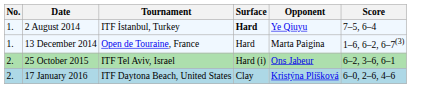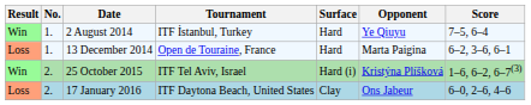 <table class="sortable wikitable" style=font-size:97%>
 <tr>
+<th>Result</th>
 <th>No.</th>
 <th>Date</th>
 <th>Tournament</th>
 <th>Surface</th>
 <th>Opponent</th>
 <th class="unsortable">Score</th>
 </tr>
 <tr style="background:#f0f8ff;">
+<td style="background:#98fb98;">Win</td>
 <td>1.</td>
 <td>2 August 2014</td>
 <td>ITF İstanbul, Turkey</td>
-<td><strong>Hard</strong></td>
+<td>Hard</td>
 <td> <a href='#'>Ye Qiuyu</a></td>
 <td>7–5, 6–4</td>
 </tr>
 <tr style="background:#f0f8ff;">
+<td style="background:#ffa07a;">Loss</td>
 <td>1.</td>
 <td>13 December 2014</td>
 <td><a href='#'>Open de Touraine</a>, France</td>
 <td>Hard</td>
 <td> Marta Paigina</td>
-<td>1–6, 6–2, 6–7<sup>(3)</sup></td>
+<td>6–2, 3–6, 6–1</td>
 </tr>
 <tr style="background:#addfad;">
+<td style="background:#98fb98;">Win</td>
 <td>2.</td>
 <td>25 October 2015</td>
 <td>ITF Tel Aviv, Israel</td>
 <td>Hard (i)</td>
-<td> <a href='#'>Ons Jabeur</a></td>
-<td>6–2, 3–6, 6–1</td>
+<td> <a href='#'>Kristýna Plíšková</a></td>
+<td>1–6, 6–2, 6–7<sup>(3)</sup></td>
 </tr>
 <tr style="background:lightblue;">
+<td style="background:#ffa07a;">Loss</td>
 <td>2.</td>
 <td>17 January 2016</td>
 <td>ITF Daytona Beach, United States</td>
 <td>Clay</td>
-<td> <a href='#'>Kristýna Plíšková</a></td>
+<td> <a href='#'>Ons Jabeur</a></td>
 <td>6–0, 2–6, 4–6</td>
 </tr>
 </table>
